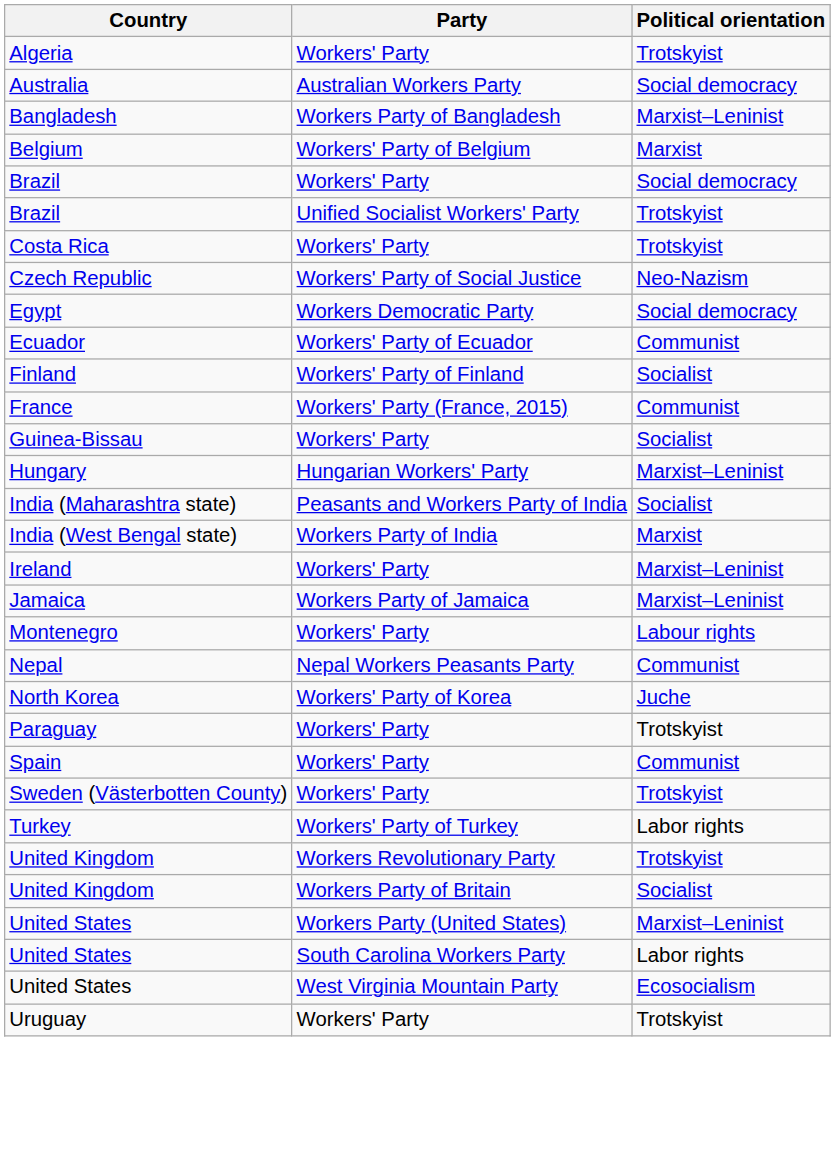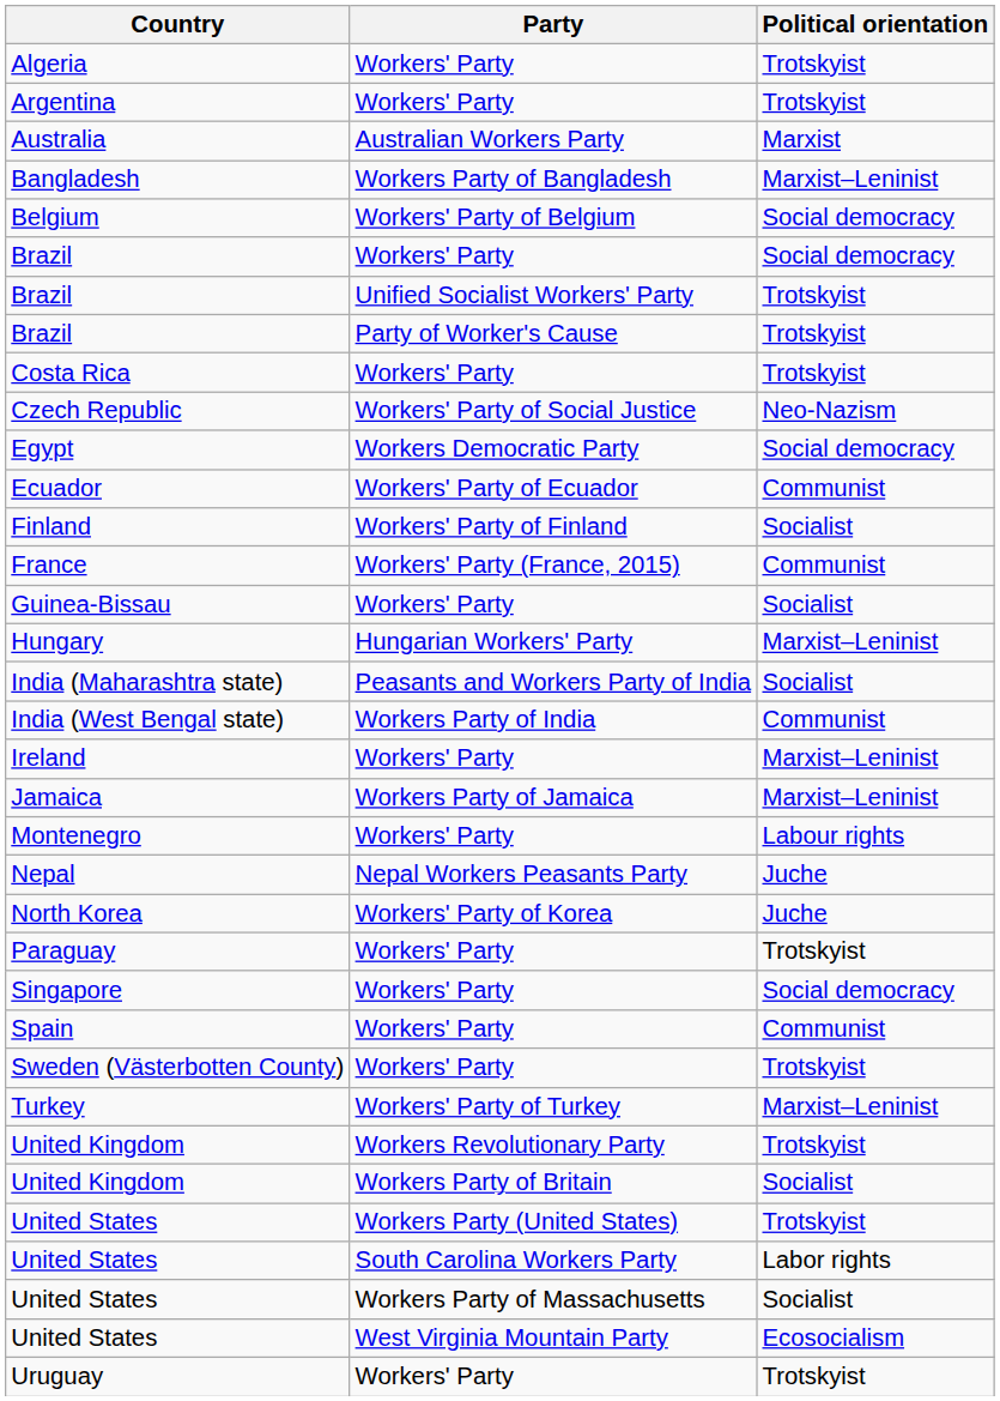 <table class="wikitable sortable">
 <tr>
 <th>Country</th>
 <th>Party</th>
 <th>Political orientation</th>
 </tr>
 <tr>
 <td><a href='#'>Algeria</a></td>
 <td><a href='#'>Workers' Party</a></td>
 <td><a href='#'>Trotskyist</a></td>
 </tr>
 <tr>
+<td><a href='#'>Argentina</a></td>
+<td><a href='#'>Workers' Party</a></td>
+<td><a href='#'>Trotskyist</a></td>
+</tr>
+<tr>
 <td><a href='#'>Australia</a></td>
 <td><a href='#'>Australian Workers Party</a></td>
-<td><a href='#'>Social democracy</a></td>
+<td><a href='#'>Marxist</a></td>
 </tr>
 <tr>
 <td><a href='#'>Bangladesh</a></td>
 <td><a href='#'>Workers Party of Bangladesh</a></td>
 <td><a href='#'>Marxist–Leninist</a></td>
 </tr>
 <tr>
 <td><a href='#'>Belgium</a></td>
 <td><a href='#'>Workers' Party of Belgium</a></td>
-<td><a href='#'>Marxist</a></td>
+<td><a href='#'>Social democracy</a></td>
 </tr>
 <tr>
 <td><a href='#'>Brazil</a></td>
 <td><a href='#'>Workers' Party</a></td>
 <td><a href='#'>Social democracy</a></td>
 </tr>
 <tr>
 <td><a href='#'>Brazil</a></td>
 <td><a href='#'>Unified Socialist Workers' Party</a></td>
+<td><a href='#'>Trotskyist</a></td>
+</tr>
+<tr>
+<td><a href='#'>Brazil</a></td>
+<td><a href='#'>Party of Worker's Cause</a></td>
 <td><a href='#'>Trotskyist</a></td>
 </tr>
 <tr>
 <td><a href='#'>Costa Rica</a></td>
 <td><a href='#'>Workers' Party</a></td>
 <td><a href='#'>Trotskyist</a></td>
 </tr>
 <tr>
 <td><a href='#'>Czech Republic</a></td>
 <td><a href='#'>Workers' Party of Social Justice</a></td>
 <td><a href='#'>Neo-Nazism</a></td>
 </tr>
 <tr>
 <td><a href='#'>Egypt</a></td>
 <td><a href='#'>Workers Democratic Party</a></td>
 <td><a href='#'>Social democracy</a></td>
 </tr>
 <tr>
 <td><a href='#'>Ecuador</a></td>
 <td><a href='#'>Workers' Party of Ecuador</a></td>
 <td><a href='#'>Communist</a></td>
 </tr>
 <tr>
 <td><a href='#'>Finland</a></td>
 <td><a href='#'>Workers' Party of Finland</a></td>
 <td><a href='#'>Socialist</a></td>
 </tr>
 <tr>
 <td><a href='#'>France</a></td>
 <td><a href='#'>Workers' Party (France, 2015)</a></td>
 <td><a href='#'>Communist</a></td>
 </tr>
 <tr>
 <td><a href='#'>Guinea-Bissau</a></td>
 <td><a href='#'>Workers' Party</a></td>
 <td><a href='#'>Socialist</a></td>
 </tr>
 <tr>
 <td><a href='#'>Hungary</a></td>
 <td><a href='#'>Hungarian Workers' Party</a></td>
 <td><a href='#'>Marxist–Leninist</a></td>
 </tr>
 <tr>
 <td><a href='#'>India</a> (<a href='#'>Maharashtra</a> state)</td>
 <td><a href='#'>Peasants and Workers Party of India</a></td>
 <td><a href='#'>Socialist</a></td>
 </tr>
 <tr>
 <td><a href='#'>India</a> (<a href='#'>West Bengal</a> state)</td>
 <td><a href='#'>Workers Party of India</a></td>
-<td><a href='#'>Marxist</a></td>
+<td><a href='#'>Communist</a></td>
 </tr>
 <tr>
 <td><a href='#'>Ireland</a> </td>
 <td><a href='#'>Workers' Party</a></td>
 <td><a href='#'>Marxist–Leninist</a></td>
 </tr>
 <tr>
 <td><a href='#'>Jamaica</a></td>
 <td><a href='#'>Workers Party of Jamaica</a></td>
 <td><a href='#'>Marxist–Leninist</a></td>
 </tr>
 <tr>
 <td><a href='#'>Montenegro</a></td>
 <td><a href='#'>Workers' Party</a></td>
 <td><a href='#'>Labour rights</a></td>
 </tr>
 <tr>
 <td><a href='#'>Nepal</a></td>
 <td><a href='#'>Nepal Workers Peasants Party</a></td>
-<td><a href='#'>Communist</a></td>
+<td><a href='#'>Juche</a></td>
 </tr>
 <tr>
 <td><a href='#'>North Korea</a></td>
 <td><a href='#'>Workers' Party of Korea</a></td>
 <td><a href='#'>Juche</a></td>
 </tr>
 <tr>
 <td><a href='#'>Paraguay</a></td>
 <td><a href='#'>Workers' Party</a></td>
 <td>Trotskyist</td>
+</tr>
+<tr>
+<td><a href='#'>Singapore</a></td>
+<td><a href='#'>Workers' Party</a></td>
+<td><a href='#'>Social democracy</a></td>
 </tr>
 <tr>
 <td><a href='#'>Spain</a></td>
 <td><a href='#'>Workers' Party</a></td>
 <td><a href='#'>Communist</a></td>
 </tr>
 <tr>
 <td><a href='#'>Sweden</a> (<a href='#'>Västerbotten County</a>)</td>
 <td><a href='#'>Workers' Party</a></td>
 <td><a href='#'>Trotskyist</a></td>
 </tr>
 <tr>
 <td><a href='#'>Turkey</a></td>
 <td><a href='#'> Workers' Party of Turkey</a></td>
-<td>Labor rights</td>
+<td><a href='#'>Marxist–Leninist</a></td>
 </tr>
 <tr>
 <td><a href='#'>United Kingdom</a></td>
 <td><a href='#'>Workers Revolutionary Party</a></td>
 <td><a href='#'>Trotskyist</a></td>
 </tr>
 <tr>
 <td><a href='#'>United Kingdom</a></td>
 <td><a href='#'>Workers Party of Britain</a></td>
 <td><a href='#'>Socialist</a></td>
 </tr>
 <tr>
 <td><a href='#'>United States</a></td>
 <td><a href='#'>Workers Party (United States)</a></td>
-<td><a href='#'>Marxist–Leninist</a></td>
+<td><a href='#'>Trotskyist</a></td>
 </tr>
 <tr>
 <td><a href='#'>United States</a></td>
 <td><a href='#'>South Carolina Workers Party</a></td>
 <td>Labor rights</td>
+</tr>
+<tr>
+<td>United States</td>
+<td>Workers Party of Massachusetts</td>
+<td>Socialist</td>
 </tr>
 <tr>
 <td>United States</td>
 <td><a href='#'>West Virginia Mountain Party</a></td>
 <td><a href='#'>Ecosocialism</a></td>
 </tr>
 <tr>
 <td>Uruguay</td>
 <td>Workers' Party</td>
 <td>Trotskyist</td>
 </tr>
 </table>
